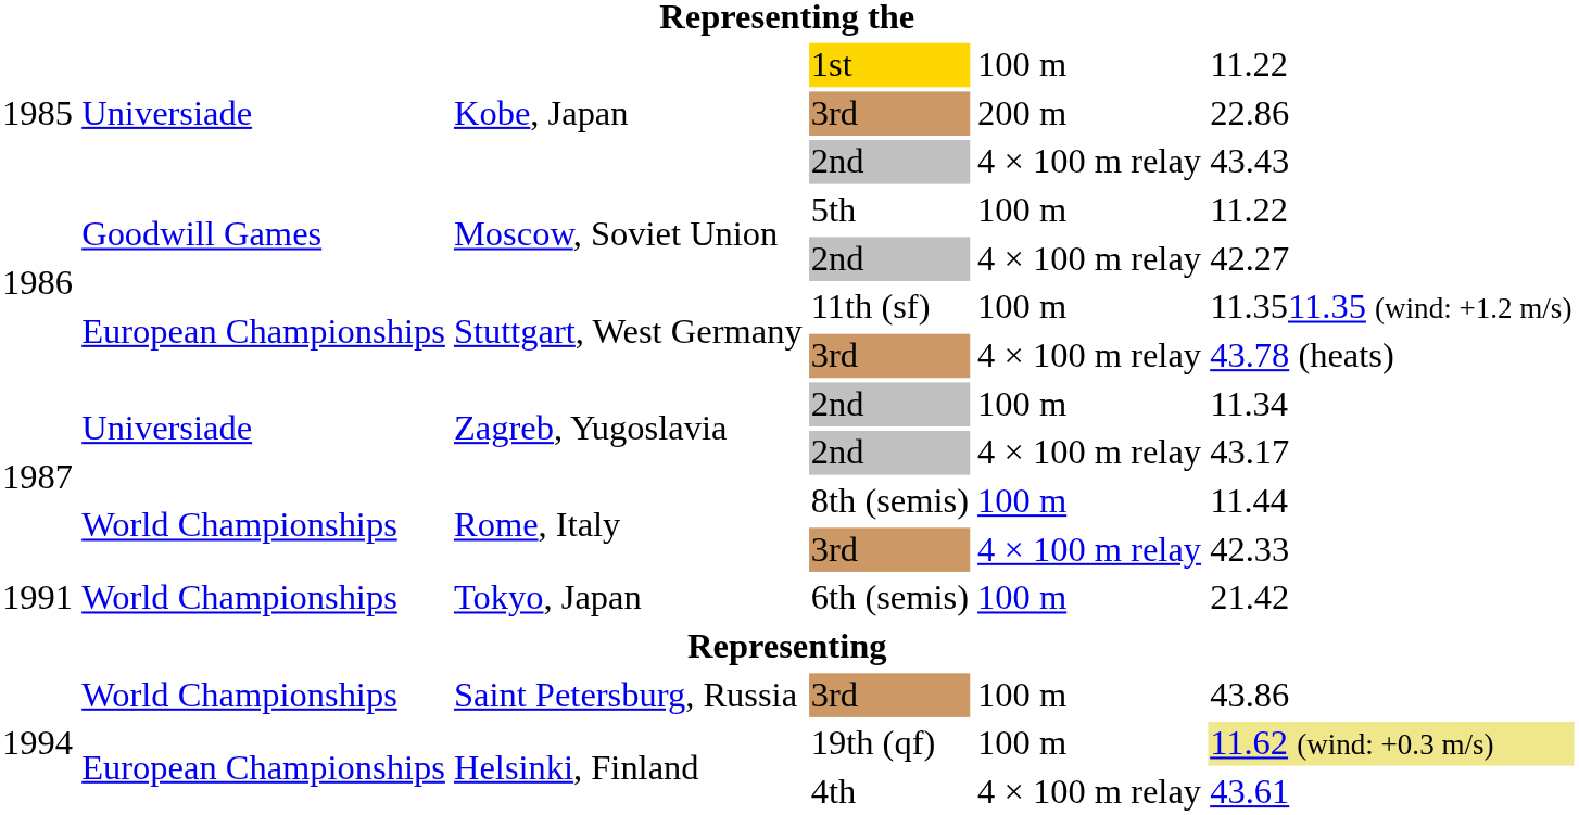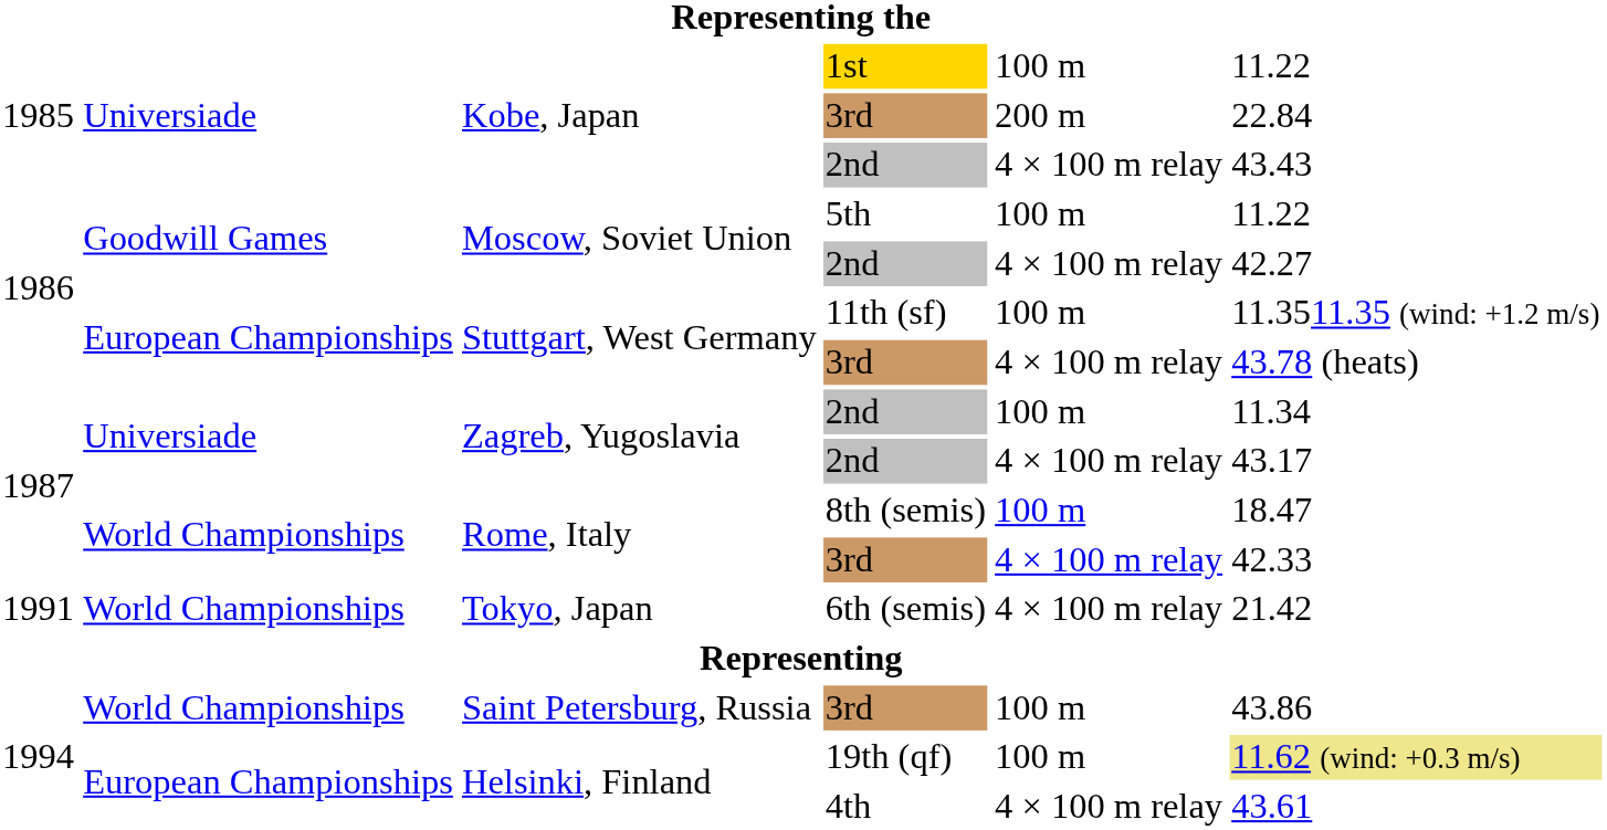 <table>
 <tr>
 <th colspan="6">Representing the </th>
 </tr>
 <tr>
 <td rowspan=3>1985</td>
 <td rowspan=3><a href='#'>Universiade</a></td>
 <td rowspan=3><a href='#'>Kobe</a>, Japan</td>
 <td bgcolor=gold>1st</td>
 <td>100 m</td>
 <td>11.22</td>
 </tr>
 <tr>
 <td bgcolor=cc9966>3rd</td>
 <td>200 m</td>
-<td>22.86</td>
+<td>22.84</td>
 </tr>
 <tr>
 <td bgcolor=silver>2nd</td>
 <td>4 × 100 m relay</td>
 <td>43.43</td>
 </tr>
 <tr>
 <td rowspan=4>1986</td>
 <td rowspan=2><a href='#'>Goodwill Games</a></td>
 <td rowspan=2><a href='#'>Moscow</a>, Soviet Union</td>
 <td>5th</td>
 <td>100 m</td>
 <td>11.22</td>
 </tr>
 <tr>
 <td bgcolor=silver>2nd</td>
 <td>4 × 100 m relay</td>
 <td>42.27</td>
 </tr>
 <tr>
 <td rowspan=2><a href='#'>European Championships</a></td>
 <td rowspan=2><a href='#'>Stuttgart</a>, West Germany</td>
 <td>11th (sf)</td>
 <td>100 m</td>
 <td>11.35<a href='#'>11.35</a> <small>(wind: +1.2 m/s)</small></td>
 </tr>
 <tr>
 <td bgcolor=cc9966>3rd</td>
 <td>4 × 100 m relay</td>
 <td><a href='#'>43.78</a> (heats)</td>
 </tr>
 <tr>
 <td rowspan=4>1987</td>
 <td rowspan=2><a href='#'>Universiade</a></td>
 <td rowspan=2><a href='#'>Zagreb</a>, Yugoslavia</td>
 <td bgcolor=silver>2nd</td>
 <td>100 m</td>
 <td>11.34</td>
 </tr>
 <tr>
 <td bgcolor=silver>2nd</td>
 <td>4 × 100 m relay</td>
 <td>43.17</td>
 </tr>
 <tr>
 <td rowspan=2><a href='#'>World Championships</a></td>
 <td rowspan=2><a href='#'>Rome</a>, Italy</td>
 <td>8th (semis)</td>
 <td><a href='#'>100 m</a></td>
-<td>11.44</td>
+<td>18.47</td>
 </tr>
 <tr>
 <td bgcolor=cc9966>3rd</td>
 <td><a href='#'>4 × 100 m relay</a></td>
 <td>42.33</td>
 </tr>
 <tr>
 <td>1991</td>
 <td><a href='#'>World Championships</a></td>
 <td><a href='#'>Tokyo</a>, Japan</td>
 <td>6th (semis)</td>
-<td><a href='#'>100 m</a></td>
+<td>4 × 100 m relay</td>
 <td>21.42</td>
 </tr>
 <tr>
 <th colspan=6>Representing </th>
 </tr>
 <tr>
 <td rowspan=3>1994</td>
 <td><a href='#'>World Championships</a></td>
 <td><a href='#'>Saint Petersburg</a>, Russia</td>
 <td bgcolor=cc9966>3rd</td>
 <td>100 m</td>
 <td>43.86</td>
 </tr>
 <tr>
 <td rowspan=2><a href='#'>European Championships</a></td>
 <td rowspan=2><a href='#'>Helsinki</a>, Finland</td>
 <td>19th (qf)</td>
 <td>100 m</td>
 <td style="background: khaki;"><a href='#'>11.62</a> <small>(wind: +0.3 m/s)</small></td>
 </tr>
 <tr>
 <td>4th</td>
 <td>4 × 100 m relay</td>
 <td><a href='#'>43.61</a></td>
 </tr>
 </table>
